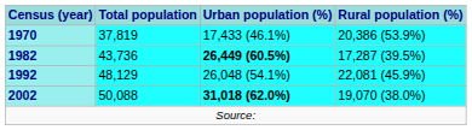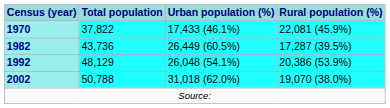 <table class="wikitable">
 <tr>
 <th style="background: #99DDDD; color: #000080" height="17">Census (year)</th>
 <th style="background: #99DDDD; color:#000080;">Total population</th>
 <th style="background: #99DDDD; color:#000080;">Urban population (%)</th>
 <th style="background: #99DDDD; color:#000080;">Rural population (%)</th>
 </tr>
 <tr>
 <td style="background: #99EEEE; color:#000080;"><strong>1970</strong></td>
-<td style="background: #20FFFF;">37,819</td>
+<td style="background: #20FFFF;">37,822</td>
 <td style="background: #20FFFF;">17,433 (46.1%)</td>
-<td style="background: #20FFFF;">20,386 (53.9%)</td>
+<td style="background: #20FFFF;">22,081    (45.9%)</td>
 </tr>
 <tr>
 <td style="background: #99EEEE; color:#000080;"><strong>1982</strong></td>
 <td style="background: #20FFFF;">43,736</td>
-<td style="background: #20FFFF;"><strong>26,449    (60.5%)</strong></td>
+<td style="background: #20FFFF;">26,449    (60.5%)</td>
 <td style="background: #20FFFF;">17,287     (39.5%)</td>
 </tr>
 <tr>
 <td style="background: #99EEEE; color:#000080;"><strong>1992</strong></td>
 <td style="background: #20FFFF;">48,129</td>
 <td style="background: #20FFFF;">26,048    (54.1%)</td>
-<td style="background: #20FFFF;">22,081    (45.9%)</td>
+<td style="background: #20FFFF;">20,386 (53.9%)</td>
 </tr>
 <tr>
 <td style="background: #99EEEE; color:#000080;"><strong>2002</strong></td>
-<td style="background: #20FFFF;">50,088</td>
-<td style="background: #20FFFF;"><strong>31,018    (62.0%)</strong></td>
+<td style="background: #20FFFF;">50,788</td>
+<td style="background: #20FFFF;">31,018    (62.0%)</td>
 <td style="background: #20FFFF;">19,070    (38.0%)</td>
 </tr>
 <tr>
 <td colspan="14" style="text-align:center;font-size:90%;"><em>Source:</em></td>
 </tr>
 </table>
